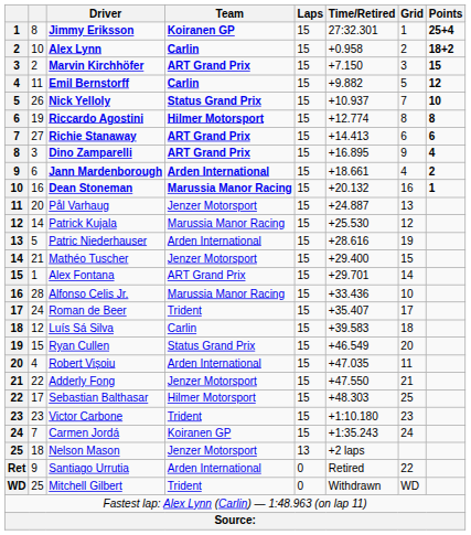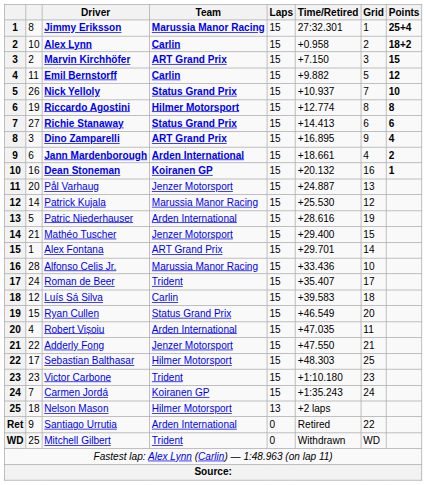 <table class="wikitable" style="font-size:85%">
 <tr>
 <th></th>
 <th></th>
 <th>Driver</th>
 <th>Team</th>
 <th>Laps</th>
 <th>Time/Retired</th>
 <th>Grid</th>
 <th>Points</th>
 </tr>
 <tr>
 <th>1</th>
 <td>8</td>
 <td> <strong><a href='#'>Jimmy Eriksson</a></strong></td>
-<td><strong><a href='#'>Koiranen GP</a></strong></td>
+<td><strong><a href='#'>Marussia Manor Racing</a></strong></td>
 <td>15</td>
 <td>27:32.301</td>
 <td>1</td>
 <td><strong>25+4</strong></td>
 </tr>
 <tr>
 <th>2</th>
 <td>10</td>
 <td> <strong><a href='#'>Alex Lynn</a></strong></td>
 <td><strong><a href='#'>Carlin</a></strong></td>
 <td>15</td>
 <td>+0.958</td>
 <td>2</td>
 <td><strong>18+2</strong></td>
 </tr>
 <tr>
 <th>3</th>
 <td>2</td>
 <td> <strong><a href='#'>Marvin Kirchhöfer</a></strong></td>
 <td><strong><a href='#'>ART Grand Prix</a></strong></td>
 <td>15</td>
 <td>+7.150</td>
 <td>3</td>
 <td><strong>15</strong></td>
 </tr>
 <tr>
 <th>4</th>
 <td>11</td>
 <td> <strong><a href='#'>Emil Bernstorff</a></strong></td>
 <td><strong><a href='#'>Carlin</a></strong></td>
 <td>15</td>
 <td>+9.882</td>
 <td>5</td>
 <td><strong>12</strong></td>
 </tr>
 <tr>
 <th>5</th>
 <td>26</td>
 <td> <strong><a href='#'>Nick Yelloly</a></strong></td>
 <td><strong><a href='#'>Status Grand Prix</a></strong></td>
 <td>15</td>
 <td>+10.937</td>
 <td>7</td>
 <td><strong>10</strong></td>
 </tr>
 <tr>
 <th>6</th>
 <td>19</td>
 <td> <strong><a href='#'>Riccardo Agostini</a></strong></td>
 <td><strong><a href='#'>Hilmer Motorsport</a></strong></td>
 <td>15</td>
 <td>+12.774</td>
 <td>8</td>
 <td><strong>8</strong></td>
 </tr>
 <tr>
 <th>7</th>
 <td>27</td>
 <td> <strong><a href='#'>Richie Stanaway</a></strong></td>
-<td><strong><a href='#'>ART Grand Prix</a></strong></td>
+<td><strong><a href='#'>Status Grand Prix</a></strong></td>
 <td>15</td>
 <td>+14.413</td>
 <td>6</td>
 <td><strong>6</strong></td>
 </tr>
 <tr>
 <th>8</th>
 <td>3</td>
 <td> <strong><a href='#'>Dino Zamparelli</a></strong></td>
 <td><strong><a href='#'>ART Grand Prix</a></strong></td>
 <td>15</td>
 <td>+16.895</td>
 <td>9</td>
 <td><strong>4</strong></td>
 </tr>
 <tr>
 <th>9</th>
 <td>6</td>
 <td> <strong><a href='#'>Jann Mardenborough</a></strong></td>
 <td><strong><a href='#'>Arden International</a></strong></td>
 <td>15</td>
 <td>+18.661</td>
 <td>4</td>
 <td><strong>2</strong></td>
 </tr>
 <tr>
 <th>10</th>
 <td>16</td>
 <td> <strong><a href='#'>Dean Stoneman</a></strong></td>
-<td><strong><a href='#'>Marussia Manor Racing</a></strong></td>
+<td><strong><a href='#'>Koiranen GP</a></strong></td>
 <td>15</td>
 <td>+20.132</td>
 <td>16</td>
 <td><strong>1</strong></td>
 </tr>
 <tr>
 <th>11</th>
 <td>20</td>
 <td> <a href='#'>Pål Varhaug</a></td>
 <td><a href='#'>Jenzer Motorsport</a></td>
 <td>15</td>
 <td>+24.887</td>
 <td>13</td>
 <td></td>
 </tr>
 <tr>
 <th>12</th>
 <td>14</td>
 <td> <a href='#'>Patrick Kujala</a></td>
 <td><a href='#'>Marussia Manor Racing</a></td>
 <td>15</td>
 <td>+25.530</td>
 <td>12</td>
 <td></td>
 </tr>
 <tr>
 <th>13</th>
 <td>5</td>
 <td> <a href='#'>Patric Niederhauser</a></td>
 <td><a href='#'>Arden International</a></td>
 <td>15</td>
 <td>+28.616</td>
 <td>19</td>
 <td></td>
 </tr>
 <tr>
 <th>14</th>
 <td>21</td>
 <td> <a href='#'>Mathéo Tuscher</a></td>
 <td><a href='#'>Jenzer Motorsport</a></td>
 <td>15</td>
 <td>+29.400</td>
 <td>15</td>
 <td></td>
 </tr>
 <tr>
 <th>15</th>
 <td>1</td>
 <td> <a href='#'>Alex Fontana</a></td>
 <td><a href='#'>ART Grand Prix</a></td>
 <td>15</td>
 <td>+29.701</td>
 <td>14</td>
 <td></td>
 </tr>
 <tr>
 <th>16</th>
 <td>28</td>
 <td> <a href='#'>Alfonso Celis Jr.</a></td>
 <td><a href='#'>Marussia Manor Racing</a></td>
 <td>15</td>
 <td>+33.436</td>
 <td>10</td>
 <td></td>
 </tr>
 <tr>
 <th>17</th>
 <td>24</td>
 <td> <a href='#'>Roman de Beer</a></td>
 <td><a href='#'>Trident</a></td>
 <td>15</td>
 <td>+35.407</td>
 <td>17</td>
 <td></td>
 </tr>
 <tr>
 <th>18</th>
 <td>12</td>
 <td> <a href='#'>Luís Sá Silva</a></td>
 <td><a href='#'>Carlin</a></td>
 <td>15</td>
 <td>+39.583</td>
 <td>18</td>
 <td></td>
 </tr>
 <tr>
 <th>19</th>
 <td>15</td>
 <td> <a href='#'>Ryan Cullen</a></td>
 <td><a href='#'>Status Grand Prix</a></td>
 <td>15</td>
 <td>+46.549</td>
 <td>20</td>
 <td></td>
 </tr>
 <tr>
 <th>20</th>
 <td>4</td>
 <td> <a href='#'>Robert Vișoiu</a></td>
 <td><a href='#'>Arden International</a></td>
 <td>15</td>
 <td>+47.035</td>
 <td>11</td>
 <td></td>
 </tr>
 <tr>
 <th>21</th>
 <td>22</td>
 <td> <a href='#'>Adderly Fong</a></td>
 <td><a href='#'>Jenzer Motorsport</a></td>
 <td>15</td>
 <td>+47.550</td>
 <td>21</td>
 <td></td>
 </tr>
 <tr>
 <th>22</th>
 <td>17</td>
 <td> <a href='#'>Sebastian Balthasar</a></td>
 <td><a href='#'>Hilmer Motorsport</a></td>
 <td>15</td>
 <td>+48.303</td>
 <td>25</td>
 <td></td>
 </tr>
 <tr>
 <th>23</th>
 <td>23</td>
 <td> <a href='#'>Victor Carbone</a></td>
 <td><a href='#'>Trident</a></td>
 <td>15</td>
 <td>+1:10.180</td>
 <td>23</td>
 <td></td>
 </tr>
 <tr>
 <th>24</th>
 <td>7</td>
 <td> <a href='#'>Carmen Jordá</a></td>
 <td><a href='#'>Koiranen GP</a></td>
 <td>15</td>
 <td>+1:35.243</td>
 <td>24</td>
 <td></td>
 </tr>
 <tr>
 <th>25</th>
 <td>18</td>
 <td> <a href='#'>Nelson Mason</a></td>
-<td><a href='#'>Jenzer Motorsport</a></td>
+<td><a href='#'>Hilmer Motorsport</a></td>
 <td>13</td>
 <td>+2 laps</td>
 <td></td>
 <td></td>
 </tr>
 <tr>
 <th>Ret</th>
 <td>9</td>
 <td> <a href='#'>Santiago Urrutia</a></td>
 <td><a href='#'>Arden International</a></td>
 <td>0</td>
 <td>Retired</td>
 <td>22</td>
 <td></td>
 </tr>
 <tr>
 <th>WD</th>
 <td>25</td>
 <td> <a href='#'>Mitchell Gilbert</a></td>
 <td><a href='#'>Trident</a></td>
 <td>0</td>
 <td>Withdrawn</td>
 <td>WD</td>
 <td></td>
 </tr>
 <tr>
 <td colspan="8" align="center"><em>Fastest lap: <a href='#'>Alex Lynn</a> (<a href='#'>Carlin</a>) — 1:48.963 (on lap 11)</em></td>
 </tr>
 <tr>
 <th colspan="8">Source:</th>
 </tr>
 </table>
